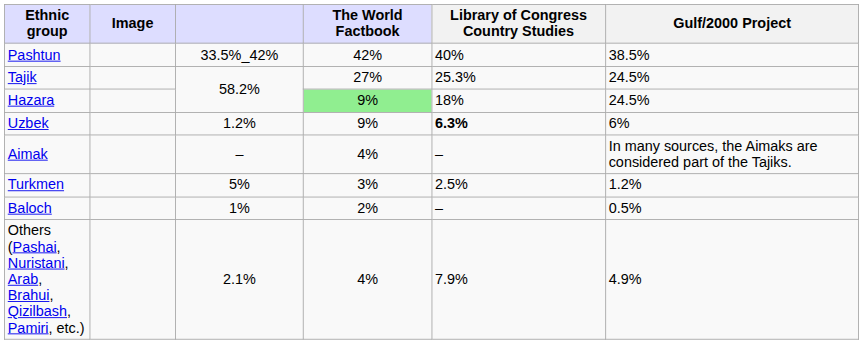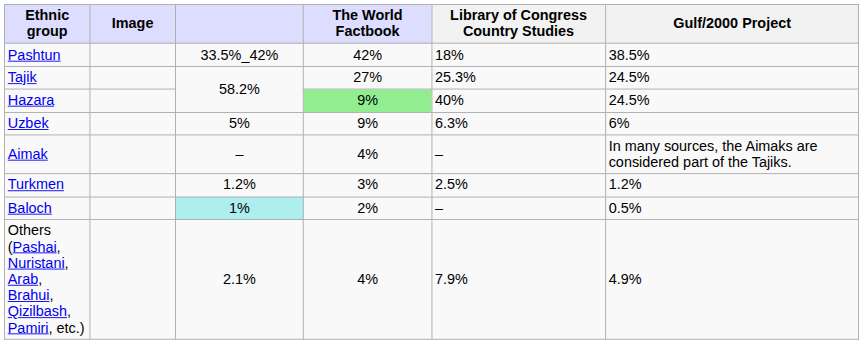 <table class="wikitable sortable" style="width:60%; float:center;">
 <tr>
 <th style="background:#ddf; width:10%;">Ethnic group</th>
 <th style="background:#ddf; width:10%;">Image</th>
 <th style="background:#ddf; width:15%;"></th>
 <th style="background:#ddf; width:15%;">The World Factbook<br></th>
 <th><strong>Library of Congress Country Studies</strong> </th>
 <th>Gulf/2000 Project </th>
 </tr>
 <tr>
 <td><a href='#'>Pashtun</a></td>
 <td></td>
 <td align=center>33.5%_42%</td>
 <td align=center>42%</td>
-<td>40%</td>
+<td>18%</td>
 <td>38.5%</td>
 </tr>
 <tr>
 <td><a href='#'>Tajik</a></td>
 <td></td>
 <td align=center rowspan="2">58.2%</td>
 <td align=center>27%</td>
 <td>25.3%</td>
 <td>24.5%</td>
 </tr>
 <tr>
 <td><a href='#'>Hazara</a></td>
 <td></td>
 <td align=center style="background: lightgreen;">9%</td>
-<td>18%</td>
+<td>40%</td>
 <td>24.5%</td>
 </tr>
 <tr>
 <td><a href='#'>Uzbek</a></td>
 <td></td>
-<td align=center>1.2%</td>
+<td align=center>5%</td>
 <td align=center>9%</td>
-<td><strong>6.3%</strong></td>
+<td>6.3%</td>
 <td>6%</td>
 </tr>
 <tr>
 <td><a href='#'>Aimak</a></td>
 <td></td>
 <td align=center>–</td>
 <td align=center>4%</td>
 <td>–</td>
 <td>In many sources, the Aimaks are considered part of the Tajiks.</td>
 </tr>
 <tr>
 <td><a href='#'>Turkmen</a></td>
 <td></td>
-<td align=center>5%</td>
+<td align=center>1.2%</td>
 <td align=center>3%</td>
 <td>2.5%</td>
 <td>1.2%</td>
 </tr>
 <tr>
 <td><a href='#'>Baloch</a></td>
 <td></td>
-<td align=center>1%</td>
+<td align=center style="background: paleturquoise;">1%</td>
 <td align=center>2%</td>
 <td>–</td>
 <td>0.5%</td>
 </tr>
 <tr>
 <td>Others (<a href='#'>Pashai</a>, <a href='#'>Nuristani</a>, <a href='#'>Arab</a>, <a href='#'>Brahui</a>, <a href='#'>Qizilbash</a>, <a href='#'>Pamiri</a>, etc.)</td>
 <td></td>
 <td align=center>2.1%</td>
 <td align=center>4%</td>
 <td>7.9%</td>
 <td>4.9%</td>
 </tr>
 </table>
